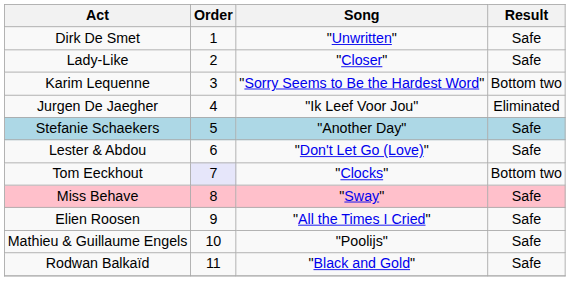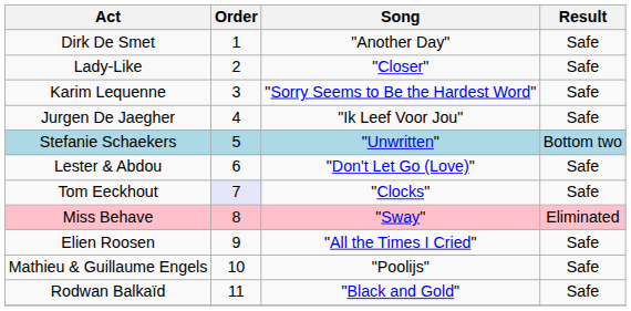 <table class="wikitable plainrowheaders" style="text-align:center;">
 <tr>
 <th scope="col">Act</th>
 <th scope="col">Order</th>
 <th scope="col">Song</th>
 <th scope="col">Result</th>
 </tr>
 <tr>
 <td>Dirk De Smet</td>
 <td>1</td>
-<td>"<a href='#'>Unwritten</a>"</td>
+<td>"Another Day"</td>
 <td>Safe</td>
 </tr>
 <tr>
 <td>Lady-Like</td>
 <td>2</td>
 <td>"<a href='#'>Closer</a>"</td>
 <td>Safe</td>
 </tr>
 <tr>
 <td>Karim Lequenne</td>
 <td>3</td>
 <td>"<a href='#'>Sorry Seems to Be the Hardest Word</a>"</td>
-<td>Bottom two</td>
+<td>Safe</td>
 </tr>
 <tr>
 <td>Jurgen De Jaegher</td>
 <td>4</td>
 <td>"Ik Leef Voor Jou"</td>
-<td>Eliminated</td>
+<td>Safe</td>
 </tr>
 <tr style="background:lightblue;">
 <td>Stefanie Schaekers</td>
 <td>5</td>
-<td>"Another Day"</td>
-<td>Safe</td>
+<td>"<a href='#'>Unwritten</a>"</td>
+<td>Bottom two</td>
 </tr>
 <tr>
 <td>Lester & Abdou</td>
 <td>6</td>
 <td>"<a href='#'>Don't Let Go (Love)</a>"</td>
 <td>Safe</td>
 </tr>
 <tr>
 <td>Tom Eeckhout</td>
 <td style="background: lavender;">7</td>
 <td>"<a href='#'>Clocks</a>"</td>
-<td>Bottom two</td>
+<td>Safe</td>
 </tr>
 <tr style="background:pink;">
 <td>Miss Behave</td>
 <td>8</td>
 <td>"<a href='#'>Sway</a>"</td>
-<td>Safe</td>
+<td>Eliminated</td>
 </tr>
 <tr>
 <td>Elien Roosen</td>
 <td>9</td>
 <td>"<a href='#'>All the Times I Cried</a>"</td>
 <td>Safe</td>
 </tr>
 <tr>
 <td>Mathieu & Guillaume Engels</td>
 <td>10</td>
 <td>"Poolijs"</td>
 <td>Safe</td>
 </tr>
 <tr>
 <td>Rodwan Balkaïd</td>
 <td>11</td>
 <td>"<a href='#'>Black and Gold</a>"</td>
 <td>Safe</td>
 </tr>
 <tr>
 </tr>
 </table>
